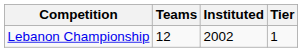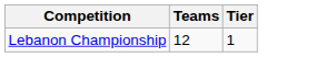 <table class="wikitable">
 <tr>
 <th>Competition</th>
 <th>Teams</th>
-<th>Instituted</th>
 <th>Tier</th>
 </tr>
 <tr>
 <td><a href='#'>Lebanon Championship</a></td>
 <td>12</td>
-<td>2002</td>
 <td>1</td>
 </tr>
 </table>
